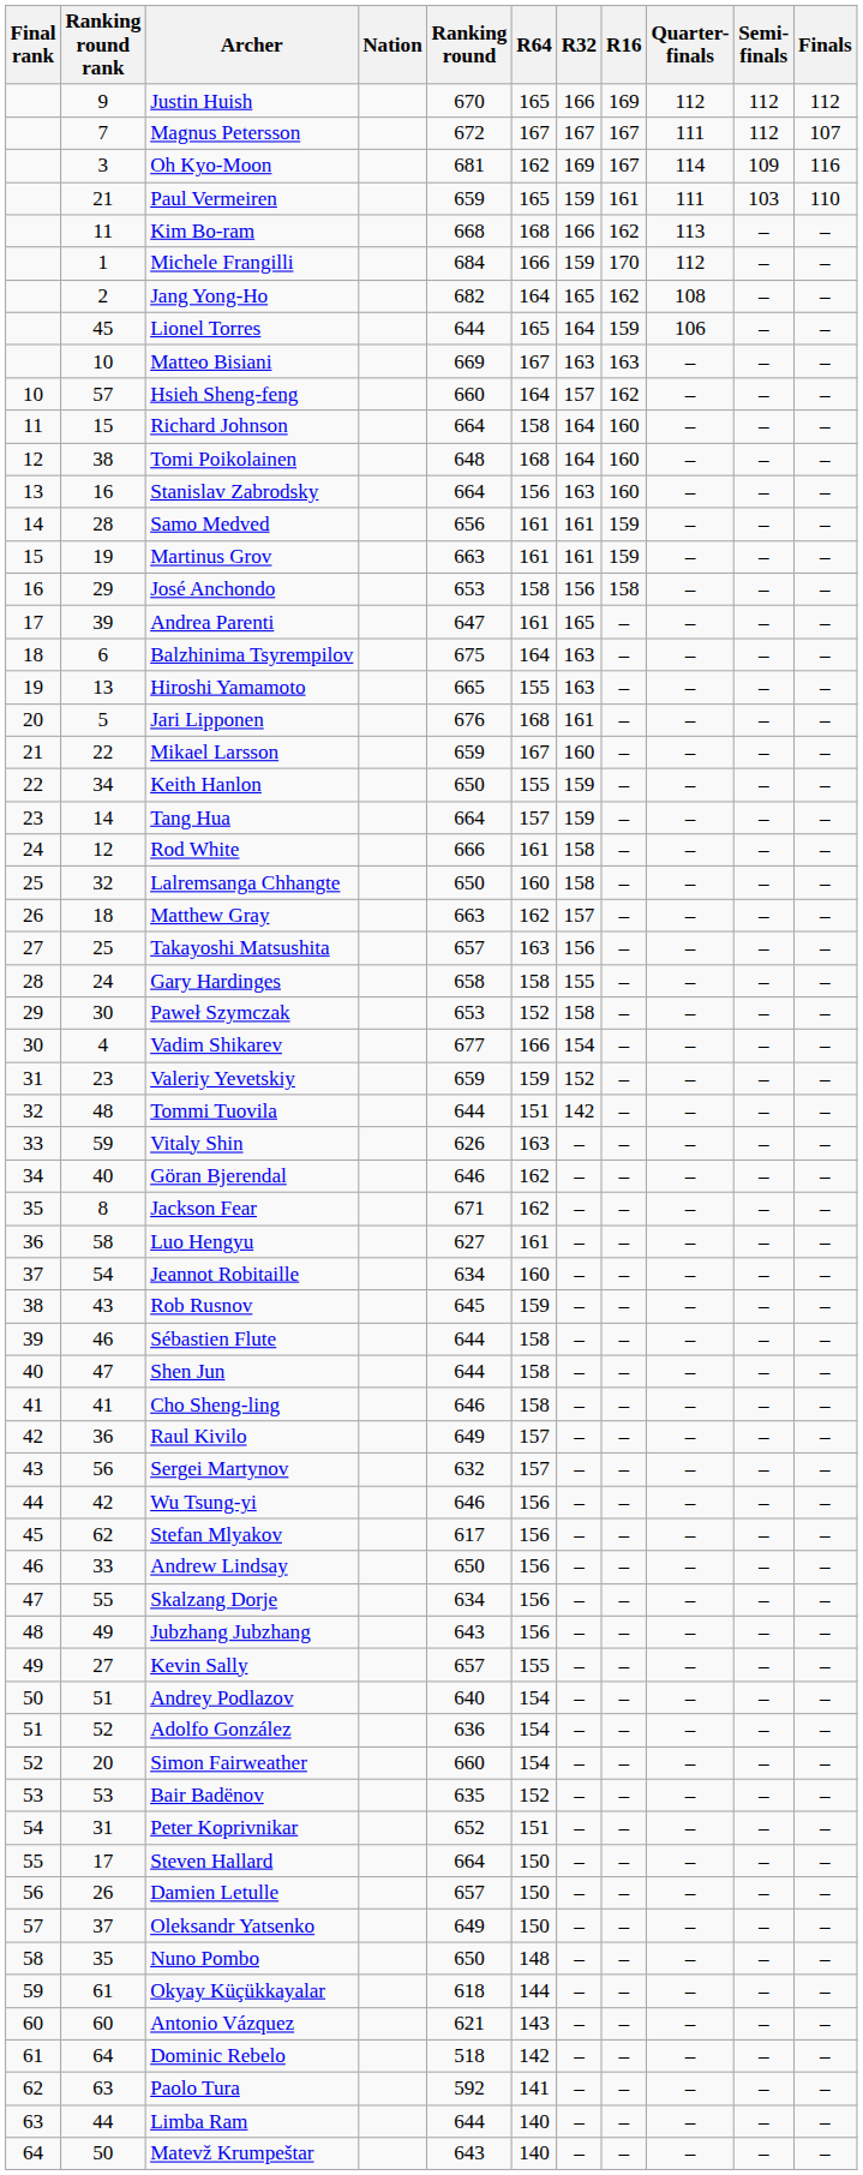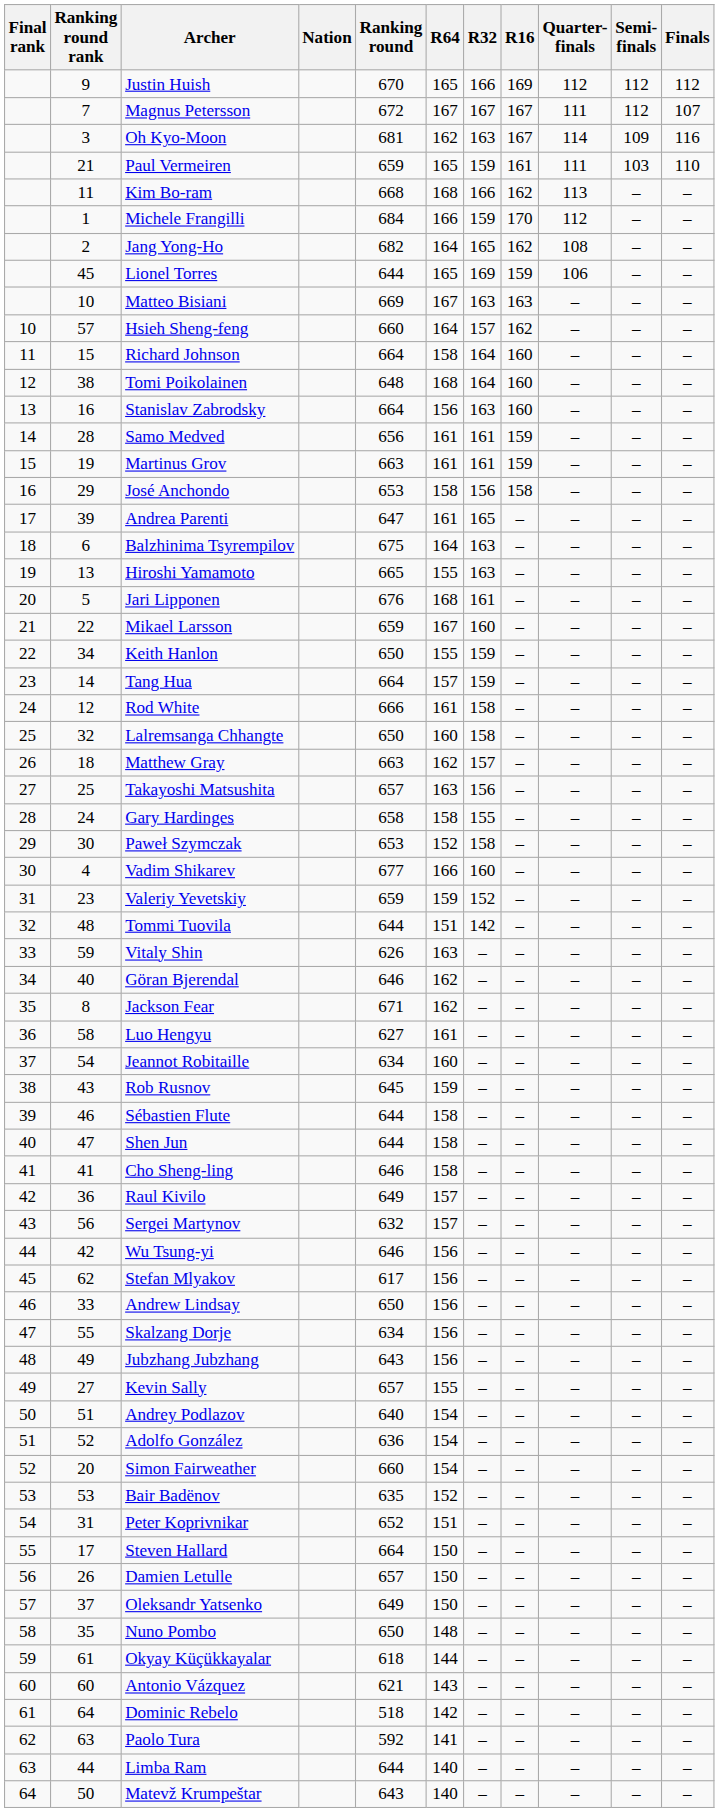 <table class="wikitable sortable" style="text-align:center">
 <tr>
 <th>Final <br> rank</th>
 <th>Ranking <br> round <br> rank</th>
 <th>Archer</th>
 <th>Nation</th>
 <th>Ranking <br> round</th>
 <th>R64</th>
 <th>R32</th>
 <th>R16</th>
 <th>Quarter- <br> finals</th>
 <th>Semi- <br> finals</th>
 <th>Finals</th>
 </tr>
 <tr>
 <td></td>
 <td>9</td>
 <td align=left><a href='#'>Justin Huish</a></td>
 <td align=left></td>
 <td>670</td>
 <td>165</td>
 <td>166</td>
 <td>169</td>
 <td>112</td>
 <td>112</td>
 <td>112</td>
 </tr>
 <tr>
 <td></td>
 <td>7</td>
 <td align=left><a href='#'>Magnus Petersson</a></td>
 <td align=left></td>
 <td>672</td>
 <td>167</td>
 <td>167</td>
 <td>167</td>
 <td>111</td>
 <td>112</td>
 <td>107</td>
 </tr>
 <tr>
 <td></td>
 <td>3</td>
 <td align=left><a href='#'>Oh Kyo-Moon</a></td>
 <td align=left></td>
 <td>681</td>
 <td>162</td>
-<td>169</td>
+<td>163</td>
 <td>167</td>
 <td>114</td>
 <td>109</td>
 <td>116</td>
 </tr>
 <tr>
 <td></td>
 <td>21</td>
 <td align=left><a href='#'>Paul Vermeiren</a></td>
 <td align=left></td>
 <td>659</td>
 <td>165</td>
 <td>159</td>
 <td>161</td>
 <td>111</td>
 <td>103</td>
 <td>110</td>
 </tr>
 <tr>
 <td></td>
 <td>11</td>
 <td align=left><a href='#'>Kim Bo-ram</a></td>
 <td align=left></td>
 <td>668</td>
 <td>168</td>
 <td>166</td>
 <td>162</td>
 <td>113</td>
 <td>–</td>
 <td>–</td>
 </tr>
 <tr>
 <td></td>
 <td>1</td>
 <td align=left><a href='#'>Michele Frangilli</a></td>
 <td align=left></td>
 <td>684</td>
 <td>166</td>
 <td>159</td>
 <td>170</td>
 <td>112</td>
 <td>–</td>
 <td>–</td>
 </tr>
 <tr>
 <td></td>
 <td>2</td>
 <td align=left><a href='#'>Jang Yong-Ho</a></td>
 <td align=left></td>
 <td>682</td>
 <td>164</td>
 <td>165</td>
 <td>162</td>
 <td>108</td>
 <td>–</td>
 <td>–</td>
 </tr>
 <tr>
 <td></td>
 <td>45</td>
 <td align=left><a href='#'>Lionel Torres</a></td>
 <td align=left></td>
 <td>644</td>
 <td>165</td>
-<td>164</td>
+<td>169</td>
 <td>159</td>
 <td>106</td>
 <td>–</td>
 <td>–</td>
 </tr>
 <tr>
 <td></td>
 <td>10</td>
 <td align=left><a href='#'>Matteo Bisiani</a></td>
 <td align=left></td>
 <td>669</td>
 <td>167</td>
 <td>163</td>
 <td>163</td>
 <td>–</td>
 <td>–</td>
 <td>–</td>
 </tr>
 <tr>
 <td>10</td>
 <td>57</td>
 <td align=left><a href='#'>Hsieh Sheng-feng</a></td>
 <td align=left></td>
 <td>660</td>
 <td>164</td>
 <td>157</td>
 <td>162</td>
 <td>–</td>
 <td>–</td>
 <td>–</td>
 </tr>
 <tr>
 <td>11</td>
 <td>15</td>
 <td align=left><a href='#'>Richard Johnson</a></td>
 <td align=left></td>
 <td>664</td>
 <td>158</td>
 <td>164</td>
 <td>160</td>
 <td>–</td>
 <td>–</td>
 <td>–</td>
 </tr>
 <tr>
 <td>12</td>
 <td>38</td>
 <td align=left><a href='#'>Tomi Poikolainen</a></td>
 <td align=left></td>
 <td>648</td>
 <td>168</td>
 <td>164</td>
 <td>160</td>
 <td>–</td>
 <td>–</td>
 <td>–</td>
 </tr>
 <tr>
 <td>13</td>
 <td>16</td>
 <td align=left><a href='#'>Stanislav Zabrodsky</a></td>
 <td align=left></td>
 <td>664</td>
 <td>156</td>
 <td>163</td>
 <td>160</td>
 <td>–</td>
 <td>–</td>
 <td>–</td>
 </tr>
 <tr>
 <td>14</td>
 <td>28</td>
 <td align=left><a href='#'>Samo Medved</a></td>
 <td align=left></td>
 <td>656</td>
 <td>161</td>
 <td>161</td>
 <td>159</td>
 <td>–</td>
 <td>–</td>
 <td>–</td>
 </tr>
 <tr>
 <td>15</td>
 <td>19</td>
 <td align=left><a href='#'>Martinus Grov</a></td>
 <td align=left></td>
 <td>663</td>
 <td>161</td>
 <td>161</td>
 <td>159</td>
 <td>–</td>
 <td>–</td>
 <td>–</td>
 </tr>
 <tr>
 <td>16</td>
 <td>29</td>
 <td align=left><a href='#'>José Anchondo</a></td>
 <td align=left></td>
 <td>653</td>
 <td>158</td>
 <td>156</td>
 <td>158</td>
 <td>–</td>
 <td>–</td>
 <td>–</td>
 </tr>
 <tr>
 <td>17</td>
 <td>39</td>
 <td align=left><a href='#'>Andrea Parenti</a></td>
 <td align=left></td>
 <td>647</td>
 <td>161</td>
 <td>165</td>
 <td>–</td>
 <td>–</td>
 <td>–</td>
 <td>–</td>
 </tr>
 <tr>
 <td>18</td>
 <td>6</td>
 <td align=left><a href='#'>Balzhinima Tsyrempilov</a></td>
 <td align=left></td>
 <td>675</td>
 <td>164</td>
 <td>163</td>
 <td>–</td>
 <td>–</td>
 <td>–</td>
 <td>–</td>
 </tr>
 <tr>
 <td>19</td>
 <td>13</td>
 <td align=left><a href='#'>Hiroshi Yamamoto</a></td>
 <td align=left></td>
 <td>665</td>
 <td>155</td>
 <td>163</td>
 <td>–</td>
 <td>–</td>
 <td>–</td>
 <td>–</td>
 </tr>
 <tr>
 <td>20</td>
 <td>5</td>
 <td align=left><a href='#'>Jari Lipponen</a></td>
 <td align=left></td>
 <td>676</td>
 <td>168</td>
 <td>161</td>
 <td>–</td>
 <td>–</td>
 <td>–</td>
 <td>–</td>
 </tr>
 <tr>
 <td>21</td>
 <td>22</td>
 <td align=left><a href='#'>Mikael Larsson</a></td>
 <td align=left></td>
 <td>659</td>
 <td>167</td>
 <td>160</td>
 <td>–</td>
 <td>–</td>
 <td>–</td>
 <td>–</td>
 </tr>
 <tr>
 <td>22</td>
 <td>34</td>
 <td align=left><a href='#'>Keith Hanlon</a></td>
 <td align=left></td>
 <td>650</td>
 <td>155</td>
 <td>159</td>
 <td>–</td>
 <td>–</td>
 <td>–</td>
 <td>–</td>
 </tr>
 <tr>
 <td>23</td>
 <td>14</td>
 <td align=left><a href='#'>Tang Hua</a></td>
 <td align=left></td>
 <td>664</td>
 <td>157</td>
 <td>159</td>
 <td>–</td>
 <td>–</td>
 <td>–</td>
 <td>–</td>
 </tr>
 <tr>
 <td>24</td>
 <td>12</td>
 <td align=left><a href='#'>Rod White</a></td>
 <td align=left></td>
 <td>666</td>
 <td>161</td>
 <td>158</td>
 <td>–</td>
 <td>–</td>
 <td>–</td>
 <td>–</td>
 </tr>
 <tr>
 <td>25</td>
 <td>32</td>
 <td align=left><a href='#'>Lalremsanga Chhangte</a></td>
 <td align=left></td>
 <td>650</td>
 <td>160</td>
 <td>158</td>
 <td>–</td>
 <td>–</td>
 <td>–</td>
 <td>–</td>
 </tr>
 <tr>
 <td>26</td>
 <td>18</td>
 <td align=left><a href='#'>Matthew Gray</a></td>
 <td align=left></td>
 <td>663</td>
 <td>162</td>
 <td>157</td>
 <td>–</td>
 <td>–</td>
 <td>–</td>
 <td>–</td>
 </tr>
 <tr>
 <td>27</td>
 <td>25</td>
 <td align=left><a href='#'>Takayoshi Matsushita</a></td>
 <td align=left></td>
 <td>657</td>
 <td>163</td>
 <td>156</td>
 <td>–</td>
 <td>–</td>
 <td>–</td>
 <td>–</td>
 </tr>
 <tr>
 <td>28</td>
 <td>24</td>
 <td align=left><a href='#'>Gary Hardinges</a></td>
 <td align=left></td>
 <td>658</td>
 <td>158</td>
 <td>155</td>
 <td>–</td>
 <td>–</td>
 <td>–</td>
 <td>–</td>
 </tr>
 <tr>
 <td>29</td>
 <td>30</td>
 <td align=left><a href='#'>Paweł Szymczak</a></td>
 <td align=left></td>
 <td>653</td>
 <td>152</td>
 <td>158</td>
 <td>–</td>
 <td>–</td>
 <td>–</td>
 <td>–</td>
 </tr>
 <tr>
 <td>30</td>
 <td>4</td>
 <td align=left><a href='#'>Vadim Shikarev</a></td>
 <td align=left></td>
 <td>677</td>
 <td>166</td>
-<td>154</td>
+<td>160</td>
 <td>–</td>
 <td>–</td>
 <td>–</td>
 <td>–</td>
 </tr>
 <tr>
 <td>31</td>
 <td>23</td>
 <td align=left><a href='#'>Valeriy Yevetskiy</a></td>
 <td align=left></td>
 <td>659</td>
 <td>159</td>
 <td>152</td>
 <td>–</td>
 <td>–</td>
 <td>–</td>
 <td>–</td>
 </tr>
 <tr>
 <td>32</td>
 <td>48</td>
 <td align=left><a href='#'>Tommi Tuovila</a></td>
 <td align=left></td>
 <td>644</td>
 <td>151</td>
 <td>142</td>
 <td>–</td>
 <td>–</td>
 <td>–</td>
 <td>–</td>
 </tr>
 <tr>
 <td>33</td>
 <td>59</td>
 <td align=left><a href='#'>Vitaly Shin</a></td>
 <td align=left></td>
 <td>626</td>
 <td>163</td>
 <td>–</td>
 <td>–</td>
 <td>–</td>
 <td>–</td>
 <td>–</td>
 </tr>
 <tr>
 <td>34</td>
 <td>40</td>
 <td align=left><a href='#'>Göran Bjerendal</a></td>
 <td align=left></td>
 <td>646</td>
 <td>162</td>
 <td>–</td>
 <td>–</td>
 <td>–</td>
 <td>–</td>
 <td>–</td>
 </tr>
 <tr>
 <td>35</td>
 <td>8</td>
 <td align=left><a href='#'>Jackson Fear</a></td>
 <td align=left></td>
 <td>671</td>
 <td>162</td>
 <td>–</td>
 <td>–</td>
 <td>–</td>
 <td>–</td>
 <td>–</td>
 </tr>
 <tr>
 <td>36</td>
 <td>58</td>
 <td align=left><a href='#'>Luo Hengyu</a></td>
 <td align=left></td>
 <td>627</td>
 <td>161</td>
 <td>–</td>
 <td>–</td>
 <td>–</td>
 <td>–</td>
 <td>–</td>
 </tr>
 <tr>
 <td>37</td>
 <td>54</td>
 <td align=left><a href='#'>Jeannot Robitaille</a></td>
 <td align=left></td>
 <td>634</td>
 <td>160</td>
 <td>–</td>
 <td>–</td>
 <td>–</td>
 <td>–</td>
 <td>–</td>
 </tr>
 <tr>
 <td>38</td>
 <td>43</td>
 <td align=left><a href='#'>Rob Rusnov</a></td>
 <td align=left></td>
 <td>645</td>
 <td>159</td>
 <td>–</td>
 <td>–</td>
 <td>–</td>
 <td>–</td>
 <td>–</td>
 </tr>
 <tr>
 <td>39</td>
 <td>46</td>
 <td align=left><a href='#'>Sébastien Flute</a></td>
 <td align=left></td>
 <td>644</td>
 <td>158</td>
 <td>–</td>
 <td>–</td>
 <td>–</td>
 <td>–</td>
 <td>–</td>
 </tr>
 <tr>
 <td>40</td>
 <td>47</td>
 <td align=left><a href='#'>Shen Jun</a></td>
 <td align=left></td>
 <td>644</td>
 <td>158</td>
 <td>–</td>
 <td>–</td>
 <td>–</td>
 <td>–</td>
 <td>–</td>
 </tr>
 <tr>
 <td>41</td>
 <td>41</td>
 <td align=left><a href='#'>Cho Sheng-ling</a></td>
 <td align=left></td>
 <td>646</td>
 <td>158</td>
 <td>–</td>
 <td>–</td>
 <td>–</td>
 <td>–</td>
 <td>–</td>
 </tr>
 <tr>
 <td>42</td>
 <td>36</td>
 <td align=left><a href='#'>Raul Kivilo</a></td>
 <td align=left></td>
 <td>649</td>
 <td>157</td>
 <td>–</td>
 <td>–</td>
 <td>–</td>
 <td>–</td>
 <td>–</td>
 </tr>
 <tr>
 <td>43</td>
 <td>56</td>
 <td align=left><a href='#'>Sergei Martynov</a></td>
 <td align=left></td>
 <td>632</td>
 <td>157</td>
 <td>–</td>
 <td>–</td>
 <td>–</td>
 <td>–</td>
 <td>–</td>
 </tr>
 <tr>
 <td>44</td>
 <td>42</td>
 <td align=left><a href='#'>Wu Tsung-yi</a></td>
 <td align=left></td>
 <td>646</td>
 <td>156</td>
 <td>–</td>
 <td>–</td>
 <td>–</td>
 <td>–</td>
 <td>–</td>
 </tr>
 <tr>
 <td>45</td>
 <td>62</td>
 <td align=left><a href='#'>Stefan Mlyakov</a></td>
 <td align=left></td>
 <td>617</td>
 <td>156</td>
 <td>–</td>
 <td>–</td>
 <td>–</td>
 <td>–</td>
 <td>–</td>
 </tr>
 <tr>
 <td>46</td>
 <td>33</td>
 <td align=left><a href='#'>Andrew Lindsay</a></td>
 <td align=left></td>
 <td>650</td>
 <td>156</td>
 <td>–</td>
 <td>–</td>
 <td>–</td>
 <td>–</td>
 <td>–</td>
 </tr>
 <tr>
 <td>47</td>
 <td>55</td>
 <td align=left><a href='#'>Skalzang Dorje</a></td>
 <td align=left></td>
 <td>634</td>
 <td>156</td>
 <td>–</td>
 <td>–</td>
 <td>–</td>
 <td>–</td>
 <td>–</td>
 </tr>
 <tr>
 <td>48</td>
 <td>49</td>
 <td align=left><a href='#'>Jubzhang Jubzhang</a></td>
 <td align=left></td>
 <td>643</td>
 <td>156</td>
 <td>–</td>
 <td>–</td>
 <td>–</td>
 <td>–</td>
 <td>–</td>
 </tr>
 <tr>
 <td>49</td>
 <td>27</td>
 <td align=left><a href='#'>Kevin Sally</a></td>
 <td align=left></td>
 <td>657</td>
 <td>155</td>
 <td>–</td>
 <td>–</td>
 <td>–</td>
 <td>–</td>
 <td>–</td>
 </tr>
 <tr>
 <td>50</td>
 <td>51</td>
 <td align=left><a href='#'>Andrey Podlazov</a></td>
 <td align=left></td>
 <td>640</td>
 <td>154</td>
 <td>–</td>
 <td>–</td>
 <td>–</td>
 <td>–</td>
 <td>–</td>
 </tr>
 <tr>
 <td>51</td>
 <td>52</td>
 <td align=left><a href='#'>Adolfo González</a></td>
 <td align=left></td>
 <td>636</td>
 <td>154</td>
 <td>–</td>
 <td>–</td>
 <td>–</td>
 <td>–</td>
 <td>–</td>
 </tr>
 <tr>
 <td>52</td>
 <td>20</td>
 <td align=left><a href='#'>Simon Fairweather</a></td>
 <td align=left></td>
 <td>660</td>
 <td>154</td>
 <td>–</td>
 <td>–</td>
 <td>–</td>
 <td>–</td>
 <td>–</td>
 </tr>
 <tr>
 <td>53</td>
 <td>53</td>
 <td align=left><a href='#'>Bair Badënov</a></td>
 <td align=left></td>
 <td>635</td>
 <td>152</td>
 <td>–</td>
 <td>–</td>
 <td>–</td>
 <td>–</td>
 <td>–</td>
 </tr>
 <tr>
 <td>54</td>
 <td>31</td>
 <td align=left><a href='#'>Peter Koprivnikar</a></td>
 <td align=left></td>
 <td>652</td>
 <td>151</td>
 <td>–</td>
 <td>–</td>
 <td>–</td>
 <td>–</td>
 <td>–</td>
 </tr>
 <tr>
 <td>55</td>
 <td>17</td>
 <td align=left><a href='#'>Steven Hallard</a></td>
 <td align=left></td>
 <td>664</td>
 <td>150</td>
 <td>–</td>
 <td>–</td>
 <td>–</td>
 <td>–</td>
 <td>–</td>
 </tr>
 <tr>
 <td>56</td>
 <td>26</td>
 <td align=left><a href='#'>Damien Letulle</a></td>
 <td align=left></td>
 <td>657</td>
 <td>150</td>
 <td>–</td>
 <td>–</td>
 <td>–</td>
 <td>–</td>
 <td>–</td>
 </tr>
 <tr>
 <td>57</td>
 <td>37</td>
 <td align=left><a href='#'>Oleksandr Yatsenko</a></td>
 <td align=left></td>
 <td>649</td>
 <td>150</td>
 <td>–</td>
 <td>–</td>
 <td>–</td>
 <td>–</td>
 <td>–</td>
 </tr>
 <tr>
 <td>58</td>
 <td>35</td>
 <td align=left><a href='#'>Nuno Pombo</a></td>
 <td align=left></td>
 <td>650</td>
 <td>148</td>
 <td>–</td>
 <td>–</td>
 <td>–</td>
 <td>–</td>
 <td>–</td>
 </tr>
 <tr>
 <td>59</td>
 <td>61</td>
 <td align=left><a href='#'>Okyay Küçükkayalar</a></td>
 <td align=left></td>
 <td>618</td>
 <td>144</td>
 <td>–</td>
 <td>–</td>
 <td>–</td>
 <td>–</td>
 <td>–</td>
 </tr>
 <tr>
 <td>60</td>
 <td>60</td>
 <td align=left><a href='#'>Antonio Vázquez</a></td>
 <td align=left></td>
 <td>621</td>
 <td>143</td>
 <td>–</td>
 <td>–</td>
 <td>–</td>
 <td>–</td>
 <td>–</td>
 </tr>
 <tr>
 <td>61</td>
 <td>64</td>
 <td align=left><a href='#'>Dominic Rebelo</a></td>
 <td align=left></td>
 <td>518</td>
 <td>142</td>
 <td>–</td>
 <td>–</td>
 <td>–</td>
 <td>–</td>
 <td>–</td>
 </tr>
 <tr>
 <td>62</td>
 <td>63</td>
 <td align=left><a href='#'>Paolo Tura</a></td>
 <td align=left></td>
 <td>592</td>
 <td>141</td>
 <td>–</td>
 <td>–</td>
 <td>–</td>
 <td>–</td>
 <td>–</td>
 </tr>
 <tr>
 <td>63</td>
 <td>44</td>
 <td align=left><a href='#'>Limba Ram</a></td>
 <td align=left></td>
 <td>644</td>
 <td>140</td>
 <td>–</td>
 <td>–</td>
 <td>–</td>
 <td>–</td>
 <td>–</td>
 </tr>
 <tr>
 <td>64</td>
 <td>50</td>
 <td align=left><a href='#'>Matevž Krumpeštar</a></td>
 <td align=left></td>
 <td>643</td>
 <td>140</td>
 <td>–</td>
 <td>–</td>
 <td>–</td>
 <td>–</td>
 <td>–</td>
 </tr>
 </table>
